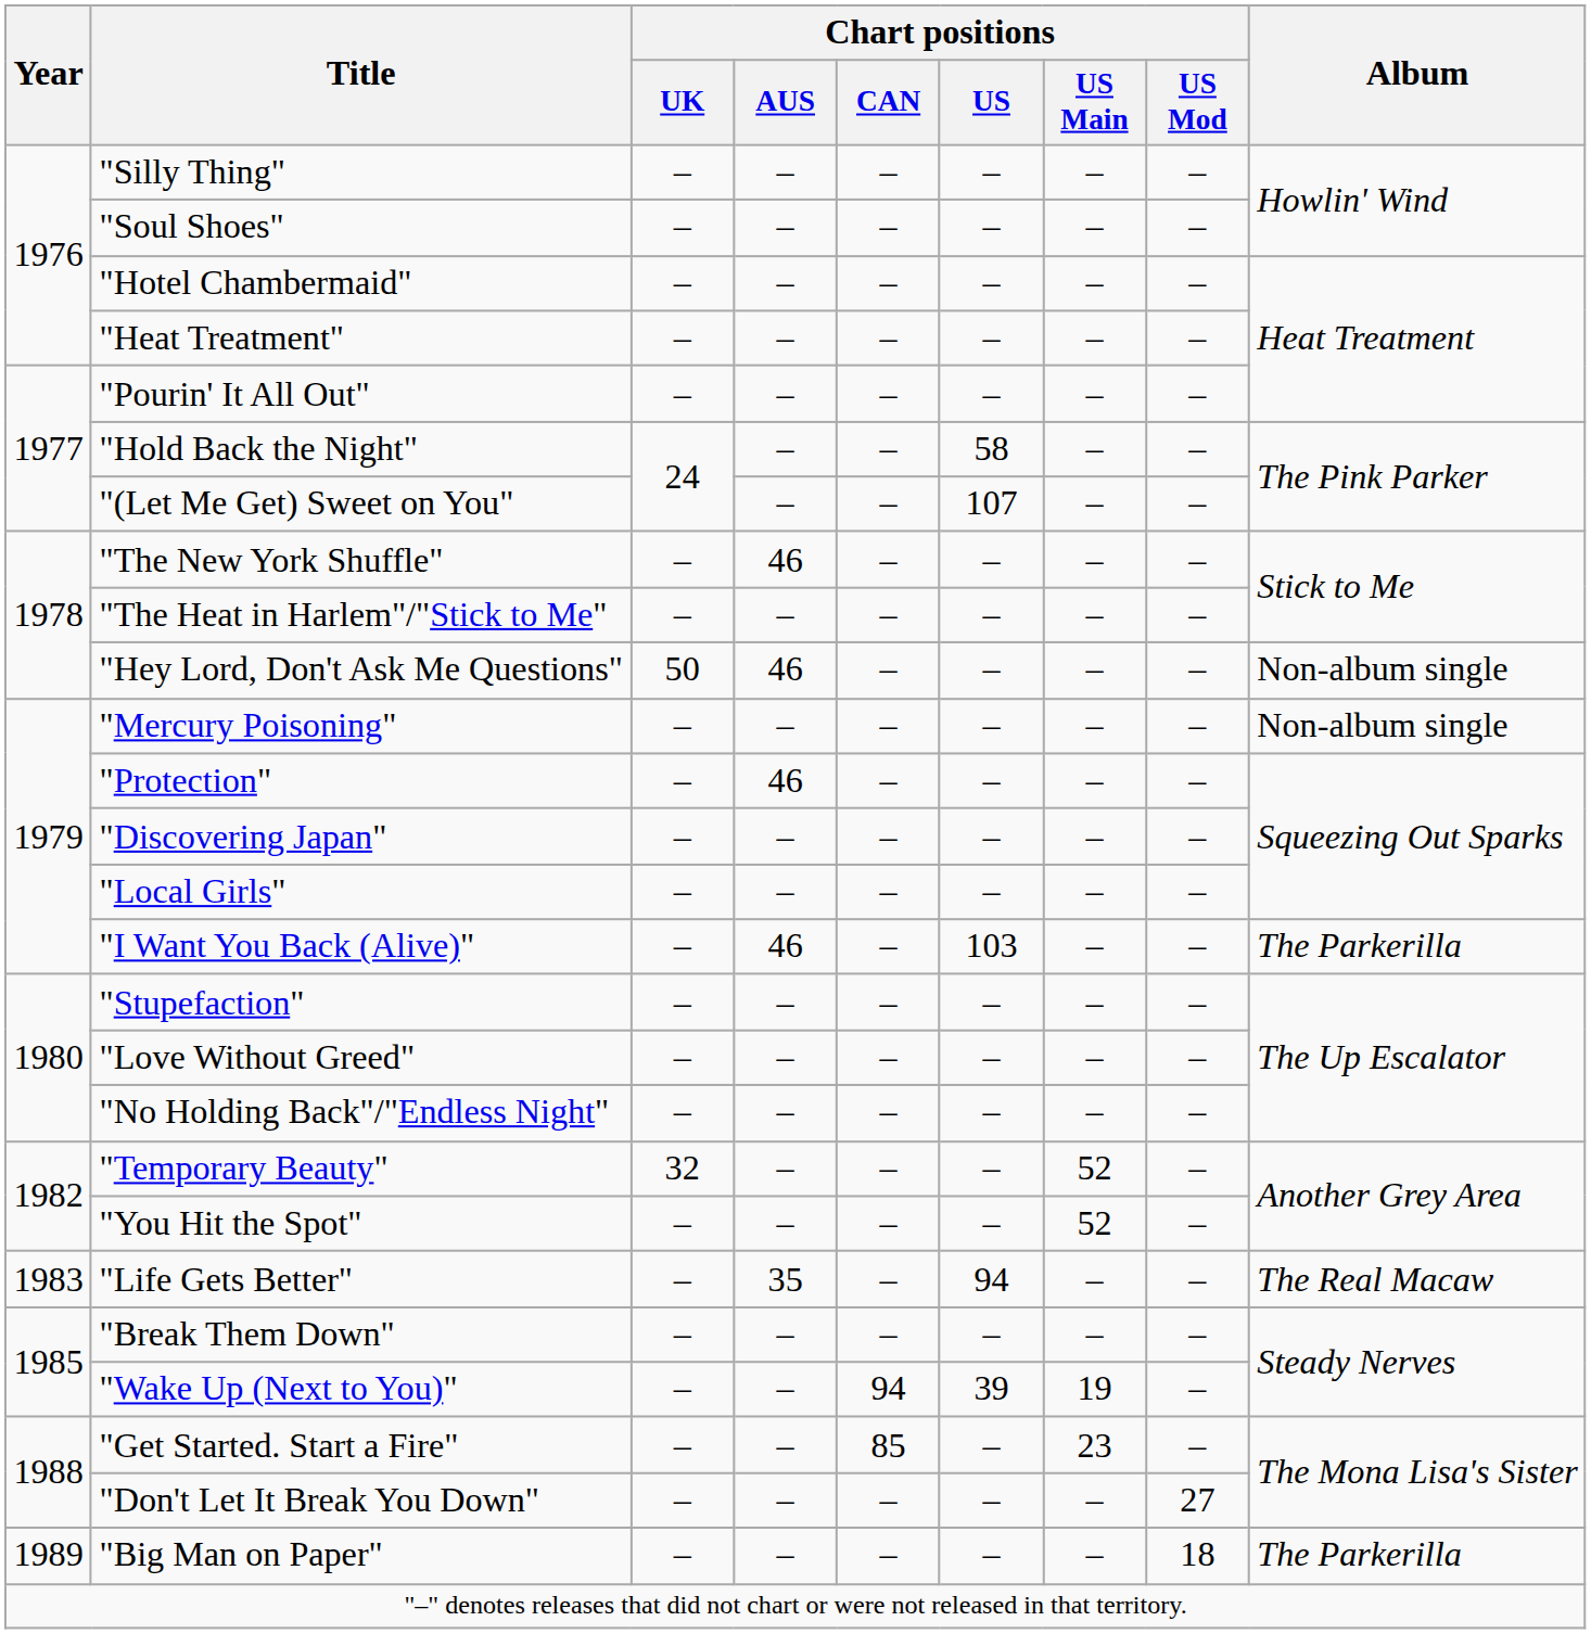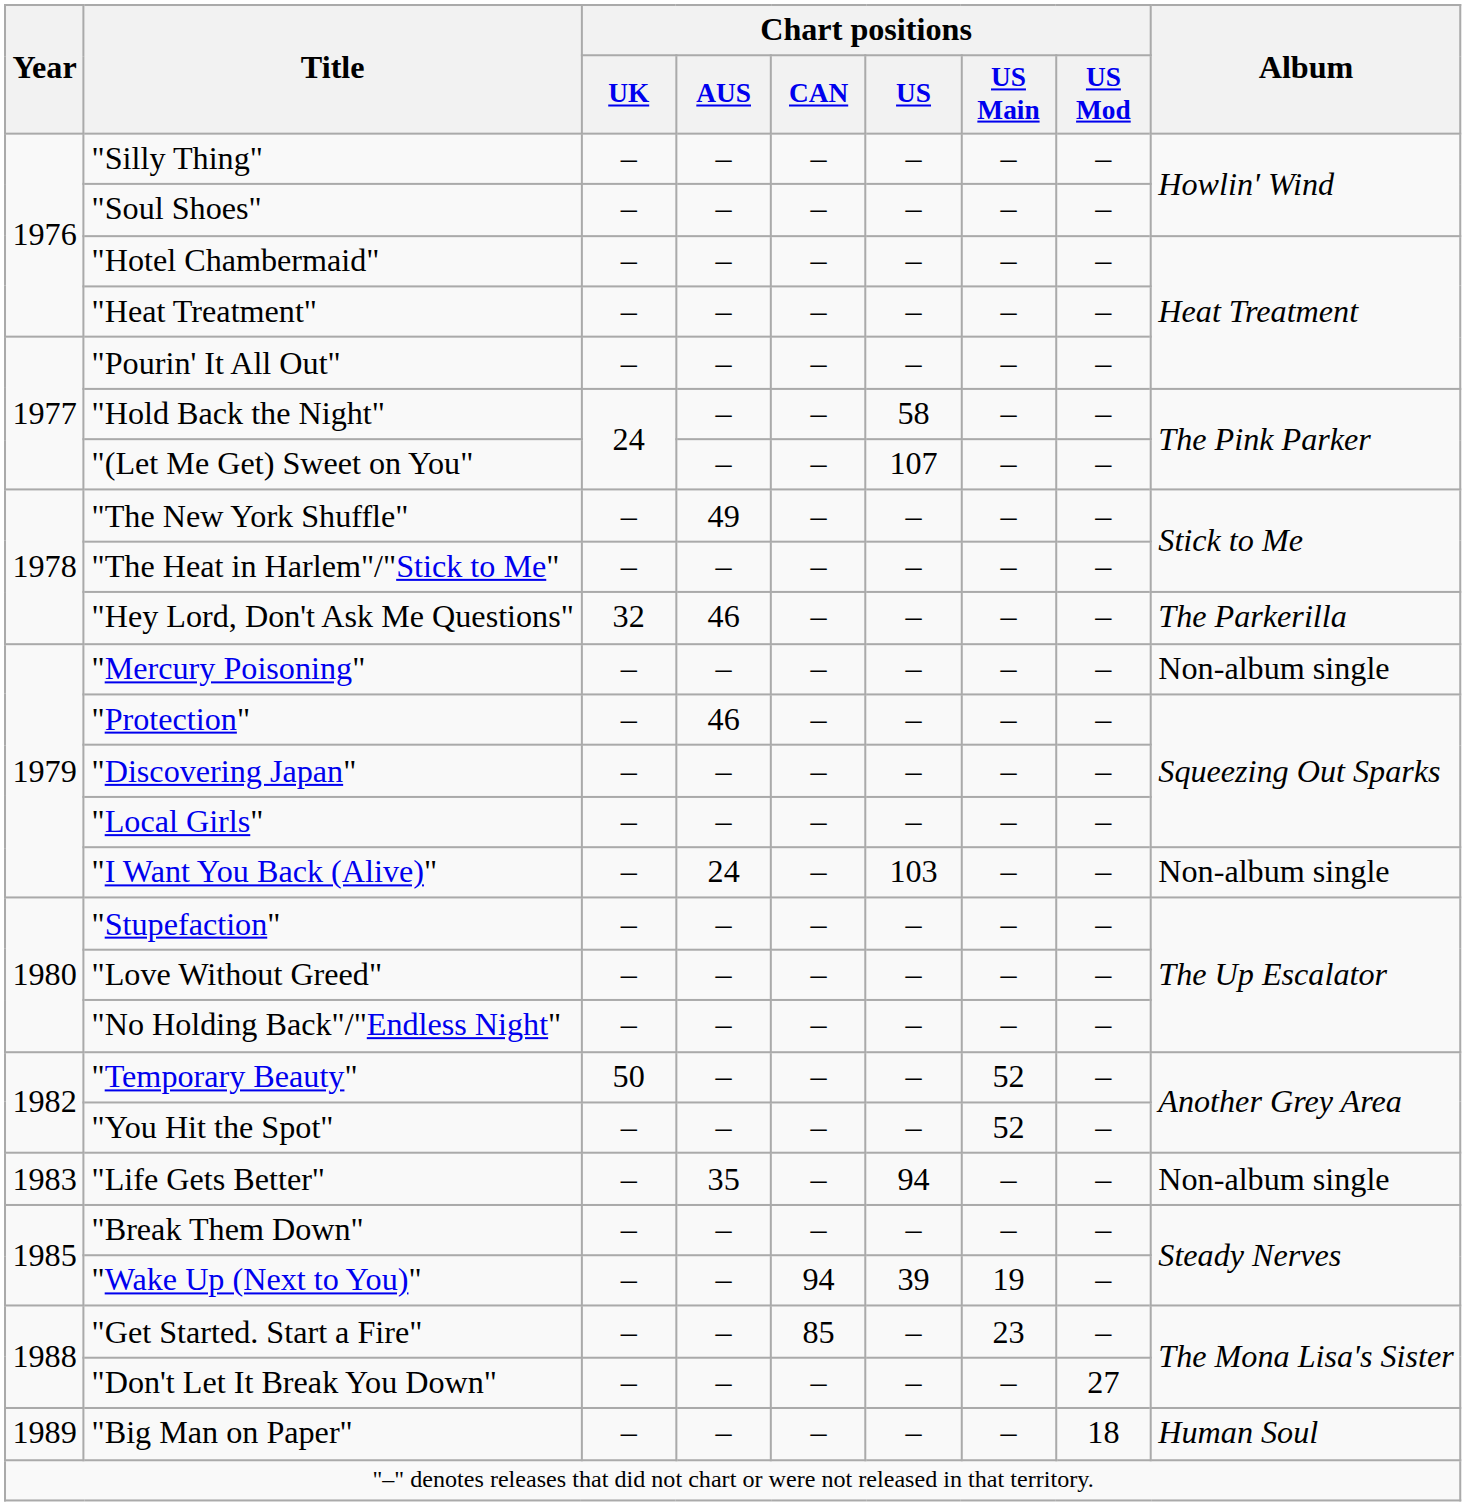 <table class="wikitable">
 <tr>
 <th rowspan="2">Year</th>
 <th rowspan="2">Title</th>
 <th colspan="6">Chart positions</th>
 <th rowspan="2">Album</th>
 </tr>
 <tr>
 <th style="width:3em;font-size:85%"><a href='#'>UK</a><br></th>
 <th style="width:3em;font-size:85%"><a href='#'>AUS</a><br></th>
 <th style="width:3em;font-size:85%"><a href='#'>CAN</a><br></th>
 <th style="width:3em;font-size:85%"><a href='#'>US</a><br></th>
 <th style="width:3em;font-size:85%"><a href='#'>US<br>Main</a><br></th>
 <th style="width:3em;font-size:85%"><a href='#'>US<br>Mod</a><br></th>
 </tr>
 <tr>
 <td rowspan="4">1976</td>
 <td>"Silly Thing"</td>
 <td style="text-align:center;">–</td>
 <td style="text-align:center;">–</td>
 <td style="text-align:center;">–</td>
 <td style="text-align:center;">–</td>
 <td style="text-align:center;">–</td>
 <td style="text-align:center;">–</td>
 <td rowspan="2"><em>Howlin' Wind</em></td>
 </tr>
 <tr>
 <td>"Soul Shoes"</td>
 <td style="text-align:center;">–</td>
 <td style="text-align:center;">–</td>
 <td style="text-align:center;">–</td>
 <td style="text-align:center;">–</td>
 <td style="text-align:center;">–</td>
 <td style="text-align:center;">–</td>
 </tr>
 <tr>
 <td>"Hotel Chambermaid"</td>
 <td style="text-align:center;">–</td>
 <td style="text-align:center;">–</td>
 <td style="text-align:center;">–</td>
 <td style="text-align:center;">–</td>
 <td style="text-align:center;">–</td>
 <td style="text-align:center;">–</td>
 <td rowspan="3"><em>Heat Treatment</em></td>
 </tr>
 <tr>
 <td>"Heat Treatment"</td>
 <td style="text-align:center;">–</td>
 <td style="text-align:center;">–</td>
 <td style="text-align:center;">–</td>
 <td style="text-align:center;">–</td>
 <td style="text-align:center;">–</td>
 <td style="text-align:center;">–</td>
 </tr>
 <tr>
 <td rowspan="3">1977</td>
 <td>"Pourin' It All Out"</td>
 <td style="text-align:center;">–</td>
 <td style="text-align:center;">–</td>
 <td style="text-align:center;">–</td>
 <td style="text-align:center;">–</td>
 <td style="text-align:center;">–</td>
 <td style="text-align:center;">–</td>
 </tr>
 <tr>
 <td>"Hold Back the Night"</td>
 <td style="text-align:center;" rowspan="2">24</td>
 <td style="text-align:center;">–</td>
 <td style="text-align:center;">–</td>
 <td style="text-align:center;">58</td>
 <td style="text-align:center;">–</td>
 <td style="text-align:center;">–</td>
 <td rowspan="2"><em>The Pink Parker</em></td>
 </tr>
 <tr>
 <td>"(Let Me Get) Sweet on You"</td>
 <td style="text-align:center;">–</td>
 <td style="text-align:center;">–</td>
 <td style="text-align:center;">107</td>
 <td style="text-align:center;">–</td>
 <td style="text-align:center;">–</td>
 </tr>
 <tr>
 <td rowspan="3">1978</td>
 <td>"The New York Shuffle"</td>
 <td style="text-align:center;">–</td>
-<td style="text-align:center;">46</td>
+<td style="text-align:center;">49</td>
 <td style="text-align:center;">–</td>
 <td style="text-align:center;">–</td>
 <td style="text-align:center;">–</td>
 <td style="text-align:center;">–</td>
 <td rowspan="2"><em>Stick to Me</em></td>
 </tr>
 <tr>
 <td>"The Heat in Harlem"/"<a href='#'>Stick to Me</a>"</td>
 <td style="text-align:center;">–</td>
 <td style="text-align:center;">–</td>
 <td style="text-align:center;">–</td>
 <td style="text-align:center;">–</td>
 <td style="text-align:center;">–</td>
 <td style="text-align:center;">–</td>
 </tr>
 <tr>
 <td>"Hey Lord, Don't Ask Me Questions"</td>
-<td style="text-align:center;">50</td>
+<td style="text-align:center;">32</td>
 <td style="text-align:center;">46</td>
 <td style="text-align:center;">–</td>
 <td style="text-align:center;">–</td>
 <td style="text-align:center;">–</td>
 <td style="text-align:center;">–</td>
-<td>Non-album single</td>
+<td><em>The Parkerilla</em></td>
 </tr>
 <tr>
 <td rowspan="5">1979</td>
 <td>"<a href='#'>Mercury Poisoning</a>"</td>
 <td style="text-align:center;">–</td>
 <td style="text-align:center;">–</td>
 <td style="text-align:center;">–</td>
 <td style="text-align:center;">–</td>
 <td style="text-align:center;">–</td>
 <td style="text-align:center;">–</td>
 <td>Non-album single</td>
 </tr>
 <tr>
 <td>"<a href='#'>Protection</a>"</td>
 <td style="text-align:center;">–</td>
 <td style="text-align:center;">46</td>
 <td style="text-align:center;">–</td>
 <td style="text-align:center;">–</td>
 <td style="text-align:center;">–</td>
 <td style="text-align:center;">–</td>
 <td rowspan="3"><em>Squeezing Out Sparks</em></td>
 </tr>
 <tr>
 <td>"<a href='#'>Discovering Japan</a>"</td>
 <td style="text-align:center;">–</td>
 <td style="text-align:center;">–</td>
 <td style="text-align:center;">–</td>
 <td style="text-align:center;">–</td>
 <td style="text-align:center;">–</td>
 <td style="text-align:center;">–</td>
 </tr>
 <tr>
 <td>"<a href='#'>Local Girls</a>"</td>
 <td style="text-align:center;">–</td>
 <td style="text-align:center;">–</td>
 <td style="text-align:center;">–</td>
 <td style="text-align:center;">–</td>
 <td style="text-align:center;">–</td>
 <td style="text-align:center;">–</td>
 </tr>
 <tr>
 <td>"<a href='#'>I Want You Back (Alive)</a>"</td>
 <td style="text-align:center;">–</td>
-<td style="text-align:center;">46</td>
+<td style="text-align:center;">24</td>
 <td style="text-align:center;">–</td>
 <td style="text-align:center;">103</td>
 <td style="text-align:center;">–</td>
 <td style="text-align:center;">–</td>
-<td><em>The Parkerilla</em></td>
+<td>Non-album single</td>
 </tr>
 <tr>
 <td rowspan="3">1980</td>
 <td>"<a href='#'>Stupefaction</a>"</td>
 <td style="text-align:center;">–</td>
 <td style="text-align:center;">–</td>
 <td style="text-align:center;">–</td>
 <td style="text-align:center;">–</td>
 <td style="text-align:center;">–</td>
 <td style="text-align:center;">–</td>
 <td rowspan="3"><em>The Up Escalator</em></td>
 </tr>
 <tr>
 <td>"Love Without Greed"</td>
 <td style="text-align:center;">–</td>
 <td style="text-align:center;">–</td>
 <td style="text-align:center;">–</td>
 <td style="text-align:center;">–</td>
 <td style="text-align:center;">–</td>
 <td style="text-align:center;">–</td>
 </tr>
 <tr>
 <td>"No Holding Back"/"<a href='#'>Endless Night</a>"</td>
 <td style="text-align:center;">–</td>
 <td style="text-align:center;">–</td>
 <td style="text-align:center;">–</td>
 <td style="text-align:center;">–</td>
 <td style="text-align:center;">–</td>
 <td style="text-align:center;">–</td>
 </tr>
 <tr>
 <td rowspan="2">1982</td>
 <td>"<a href='#'>Temporary Beauty</a>"</td>
-<td style="text-align:center;">32</td>
+<td style="text-align:center;">50</td>
 <td style="text-align:center;">–</td>
 <td style="text-align:center;">–</td>
 <td style="text-align:center;">–</td>
 <td style="text-align:center;">52</td>
 <td style="text-align:center;">–</td>
 <td rowspan="2"><em>Another Grey Area</em></td>
 </tr>
 <tr>
 <td>"You Hit the Spot"</td>
 <td style="text-align:center;">–</td>
 <td style="text-align:center;">–</td>
 <td style="text-align:center;">–</td>
 <td style="text-align:center;">–</td>
 <td style="text-align:center;">52</td>
 <td style="text-align:center;">–</td>
 </tr>
 <tr>
 <td>1983</td>
 <td>"Life Gets Better"</td>
 <td style="text-align:center;">–</td>
 <td style="text-align:center;">35</td>
 <td style="text-align:center;">–</td>
 <td style="text-align:center;">94</td>
 <td style="text-align:center;">–</td>
 <td style="text-align:center;">–</td>
-<td><em>The Real Macaw</em></td>
+<td>Non-album single</td>
 </tr>
 <tr>
 <td rowspan="2">1985</td>
 <td>"Break Them Down"</td>
 <td style="text-align:center;">–</td>
 <td style="text-align:center;">–</td>
 <td style="text-align:center;">–</td>
 <td style="text-align:center;">–</td>
 <td style="text-align:center;">–</td>
 <td style="text-align:center;">–</td>
 <td rowspan="2"><em>Steady Nerves</em></td>
 </tr>
 <tr>
 <td>"<a href='#'>Wake Up (Next to You)</a>"</td>
 <td style="text-align:center;">–</td>
 <td style="text-align:center;">–</td>
 <td style="text-align:center;">94</td>
 <td style="text-align:center;">39</td>
 <td style="text-align:center;">19</td>
 <td style="text-align:center;">–</td>
 </tr>
 <tr>
 <td rowspan="2">1988</td>
 <td>"Get Started. Start a Fire"</td>
 <td style="text-align:center;">–</td>
 <td style="text-align:center;">–</td>
 <td style="text-align:center;">85</td>
 <td style="text-align:center;">–</td>
 <td style="text-align:center;">23</td>
 <td style="text-align:center;">–</td>
 <td rowspan="2"><em>The Mona Lisa's Sister</em></td>
 </tr>
 <tr>
 <td>"Don't Let It Break You Down"</td>
 <td style="text-align:center;">–</td>
 <td style="text-align:center;">–</td>
 <td style="text-align:center;">–</td>
 <td style="text-align:center;">–</td>
 <td style="text-align:center;">–</td>
 <td style="text-align:center;">27</td>
 </tr>
 <tr>
 <td>1989</td>
 <td>"Big Man on Paper"</td>
 <td style="text-align:center;">–</td>
 <td style="text-align:center;">–</td>
 <td style="text-align:center;">–</td>
 <td style="text-align:center;">–</td>
 <td style="text-align:center;">–</td>
 <td style="text-align:center;">18</td>
-<td><em>The Parkerilla</em></td>
+<td><em>Human Soul</em></td>
 </tr>
 <tr>
 <td colspan="9" style="text-align:center; font-size:9pt;">"–" denotes releases that did not chart or were not released in that territory.</td>
 </tr>
 </table>
